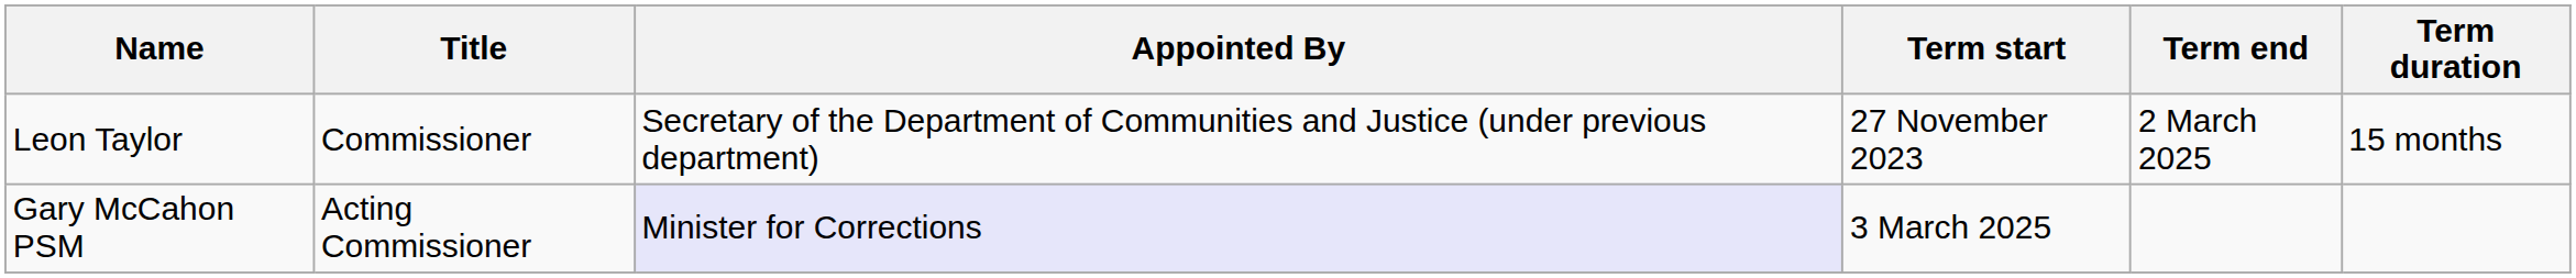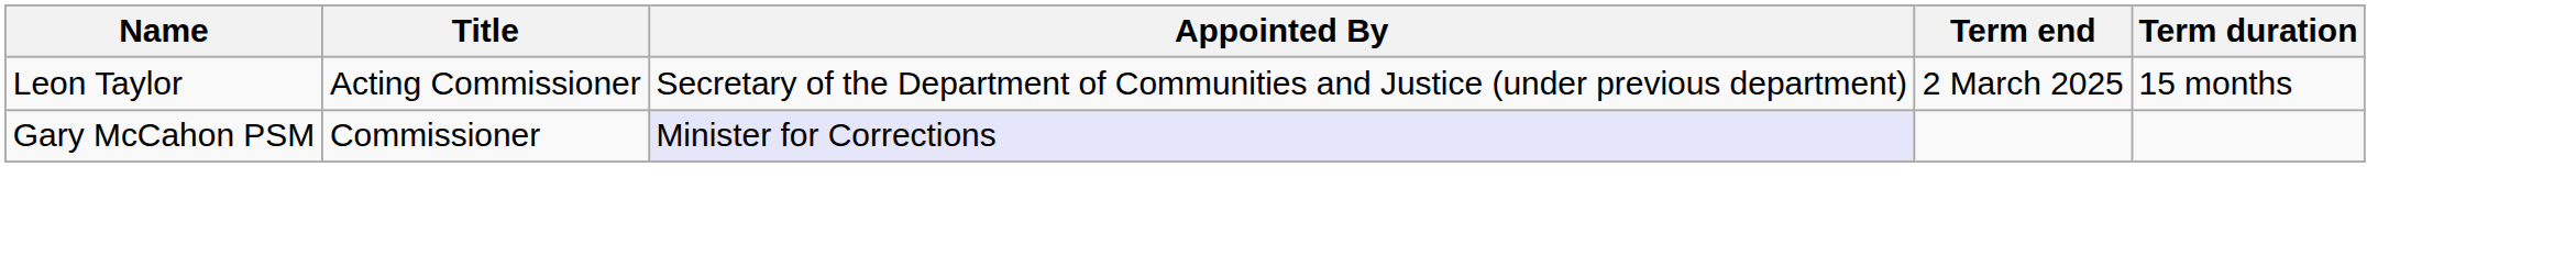 <table class="wikitable">
 <tr>
 <th>Name</th>
 <th>Title</th>
 <th>Appointed By</th>
-<th>Term start</th>
 <th>Term end</th>
 <th>Term duration</th>
 </tr>
 <tr>
 <td>Leon Taylor</td>
-<td>Commissioner</td>
+<td>Acting Commissioner</td>
 <td>Secretary of the Department of Communities and Justice (under previous department)</td>
-<td>27 November 2023</td>
 <td>2 March 2025</td>
 <td>15 months</td>
 </tr>
 <tr>
 <td>Gary McCahon PSM</td>
-<td>Acting Commissioner</td>
+<td>Commissioner</td>
 <td style="background: lavender;">Minister for Corrections</td>
-<td>3 March 2025</td>
 <td></td>
 <td></td>
 </tr>
 </table>
